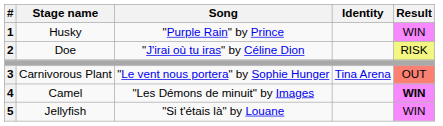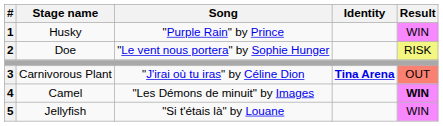 <table class="wikitable plainrowheaders" style="text-align: center;">
 <tr>
 <th>#</th>
 <th>Stage name</th>
 <th>Song</th>
 <th>Identity</th>
 <th>Result</th>
 </tr>
 <tr>
 <th>1</th>
 <td>Husky</td>
 <td>"<a href='#'>Purple Rain</a>" by <a href='#'>Prince</a></td>
 <td></td>
 <td bgcolor="#F888FD">WIN</td>
 </tr>
 <tr>
 <th>2</th>
 <td>Doe</td>
-<td>"<a href='#'>J'irai où tu iras</a>" by <a href='#'>Céline Dion</a></td>
+<td>"<a href='#'>Le vent nous portera</a>" by <a href='#'>Sophie Hunger</a></td>
 <td></td>
 <td bgcolor="#F3F781">RISK</td>
 </tr>
 <tr>
 <td colspan="5" style="background:darkgray"></td>
 </tr>
 <tr>
 <th>3</th>
 <td>Carnivorous Plant</td>
-<td>"<a href='#'>Le vent nous portera</a>" by <a href='#'>Sophie Hunger</a></td>
-<td><a href='#'>Tina Arena</a></td>
+<td>"<a href='#'>J'irai où tu iras</a>" by <a href='#'>Céline Dion</a></td>
+<td><strong><a href='#'>Tina Arena</a></strong></td>
 <td bgcolor="salmon">OUT</td>
 </tr>
 <tr>
 <th>4</th>
 <td>Camel</td>
 <td>"Les Démons de minuit" by <a href='#'>Images</a></td>
 <td></td>
 <td bgcolor="#F888FD"><strong>WIN</strong></td>
 </tr>
 <tr>
 <th>5</th>
 <td>Jellyfish</td>
 <td>"Si t'étais là" by <a href='#'>Louane</a></td>
 <td></td>
 <td bgcolor="#F888FD">WIN</td>
 </tr>
 </table>
